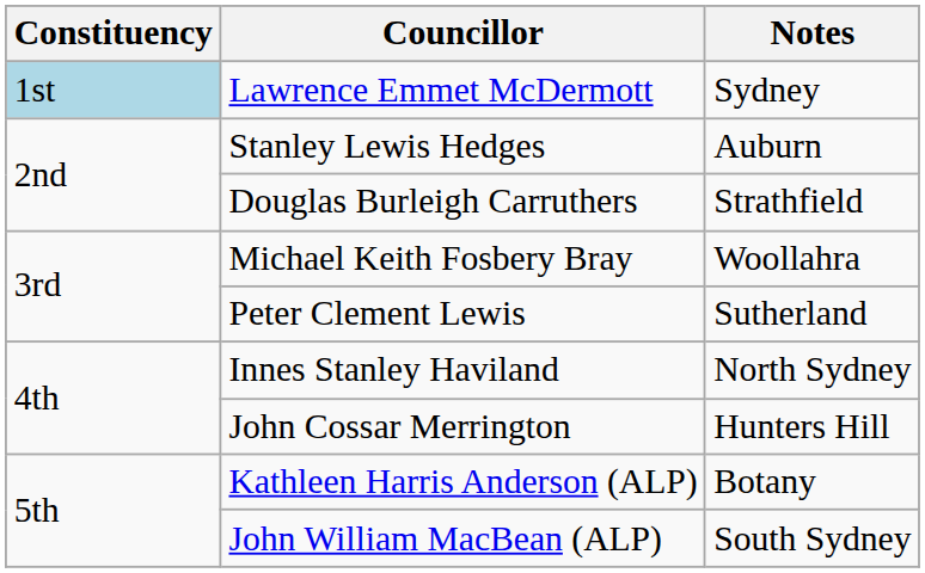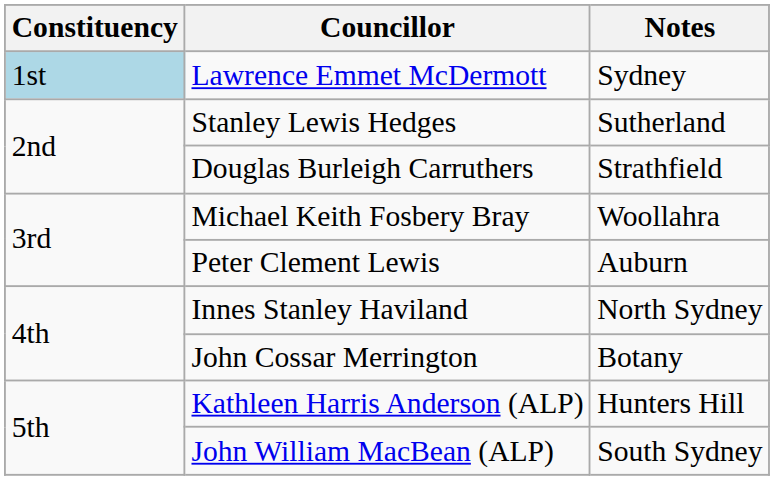 <table class="wikitable">
 <tr>
 <th>Constituency</th>
 <th>Councillor</th>
 <th>Notes</th>
 </tr>
 <tr>
 <td style="background: lightblue;">1st</td>
 <td><a href='#'>Lawrence Emmet McDermott</a></td>
 <td>Sydney</td>
 </tr>
 <tr>
 <td rowspan="2">2nd</td>
 <td>Stanley Lewis Hedges</td>
-<td>Auburn</td>
+<td>Sutherland</td>
 </tr>
 <tr>
 <td>Douglas Burleigh Carruthers</td>
 <td>Strathfield</td>
 </tr>
 <tr>
 <td rowspan="2">3rd</td>
 <td>Michael Keith Fosbery Bray</td>
 <td>Woollahra</td>
 </tr>
 <tr>
 <td>Peter Clement Lewis</td>
-<td>Sutherland</td>
+<td>Auburn</td>
 </tr>
 <tr>
 <td rowspan="2">4th</td>
 <td>Innes Stanley Haviland</td>
 <td>North Sydney</td>
 </tr>
 <tr>
 <td>John Cossar Merrington</td>
-<td>Hunters Hill</td>
+<td>Botany</td>
 </tr>
 <tr>
 <td rowspan="2">5th</td>
 <td><a href='#'>Kathleen Harris Anderson</a> (ALP)</td>
-<td>Botany</td>
+<td>Hunters Hill</td>
 </tr>
 <tr>
 <td><a href='#'>John William MacBean</a> (ALP)</td>
 <td>South Sydney</td>
 </tr>
 </table>
